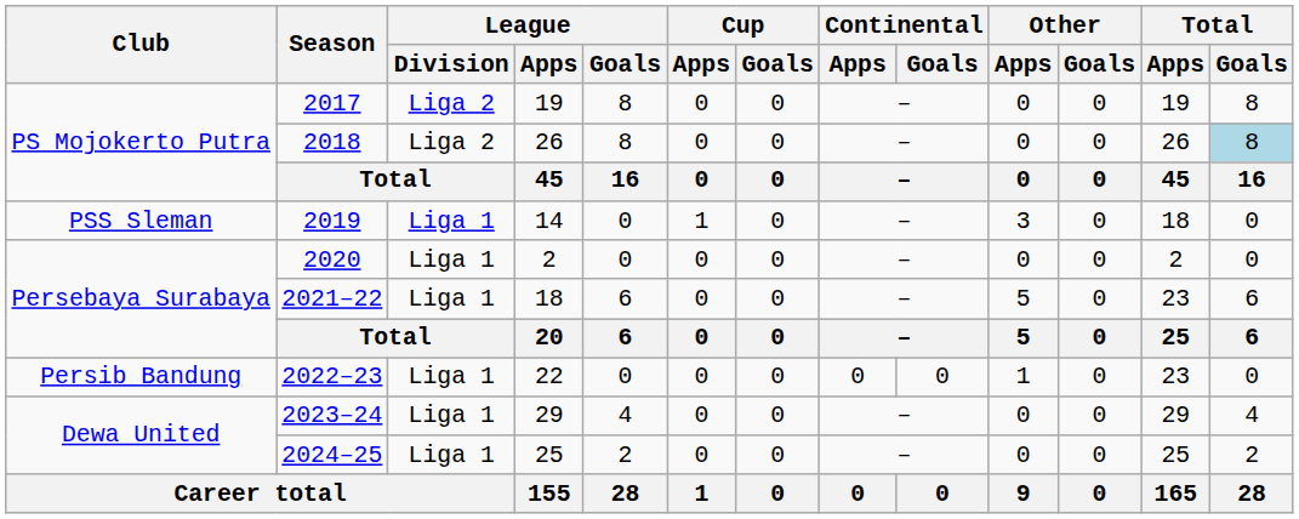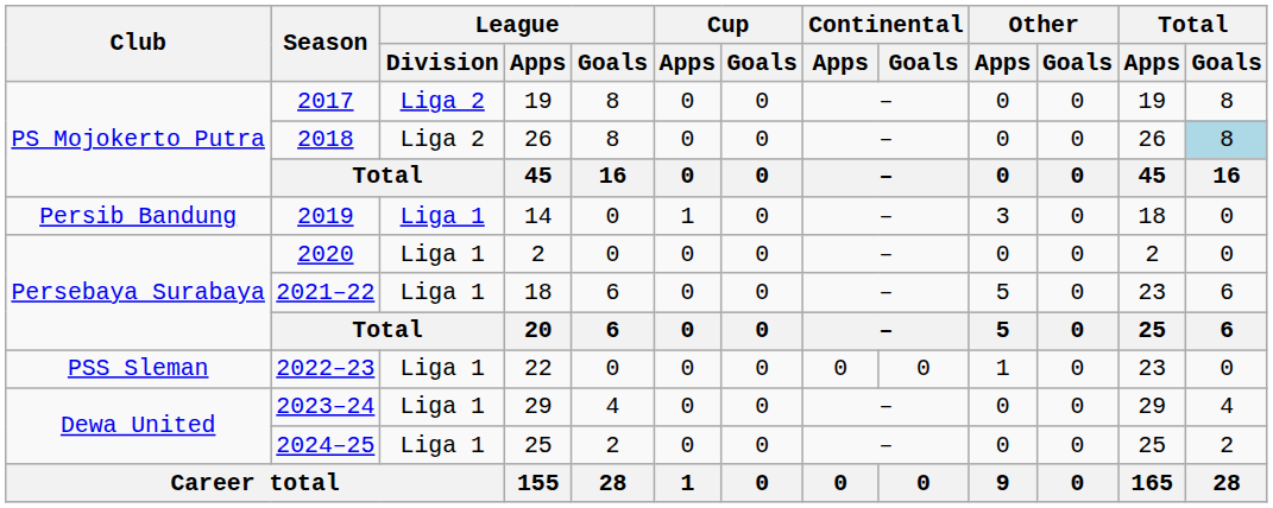 <table class="wikitable" style="text-align: center">
 <tr>
 <th rowspan="2">Club</th>
 <th rowspan="2">Season</th>
 <th colspan="3">League</th>
 <th colspan="2">Cup</th>
 <th colspan="2">Continental</th>
 <th colspan="2">Other</th>
 <th colspan="2">Total</th>
 </tr>
 <tr>
 <th>Division</th>
 <th>Apps</th>
 <th>Goals</th>
 <th>Apps</th>
 <th>Goals</th>
 <th>Apps</th>
 <th>Goals</th>
 <th>Apps</th>
 <th>Goals</th>
 <th>Apps</th>
 <th>Goals</th>
 </tr>
 <tr>
 <td rowspan="3"><a href='#'>PS Mojokerto Putra</a></td>
 <td><a href='#'>2017</a></td>
 <td rowspan="1"><a href='#'>Liga 2</a></td>
 <td>19</td>
 <td>8</td>
 <td>0</td>
 <td>0</td>
 <td colspan="2">–</td>
 <td>0</td>
 <td>0</td>
 <td>19</td>
 <td>8</td>
 </tr>
 <tr>
 <td><a href='#'>2018</a></td>
 <td rowspan="1" valign="center">Liga 2</td>
 <td>26</td>
 <td>8</td>
 <td>0</td>
 <td>0</td>
 <td colspan="2">–</td>
 <td>0</td>
 <td>0</td>
 <td>26</td>
 <td style="background: lightblue;">8</td>
 </tr>
 <tr>
 <th colspan="2">Total</th>
 <th>45</th>
 <th>16</th>
 <th>0</th>
 <th>0</th>
 <th colspan="2">–</th>
 <th>0</th>
 <th>0</th>
 <th>45</th>
 <th>16</th>
 </tr>
 <tr>
-<td rowspan="1"><a href='#'>PSS Sleman</a></td>
+<td rowspan="1"><a href='#'>Persib Bandung</a></td>
 <td><a href='#'>2019</a></td>
 <td rowspan="1"><a href='#'>Liga 1</a></td>
 <td>14</td>
 <td>0</td>
 <td>1</td>
 <td>0</td>
 <td colspan="2">–</td>
 <td>3</td>
 <td>0</td>
 <td>18</td>
 <td>0</td>
 </tr>
 <tr>
 <td rowspan="3"><a href='#'>Persebaya Surabaya</a></td>
 <td><a href='#'>2020</a></td>
 <td rowspan="1">Liga 1</td>
 <td>2</td>
 <td>0</td>
 <td>0</td>
 <td>0</td>
 <td colspan="2">–</td>
 <td>0</td>
 <td>0</td>
 <td>2</td>
 <td>0</td>
 </tr>
 <tr>
 <td><a href='#'>2021–22</a></td>
 <td rowspan="1">Liga 1</td>
 <td>18</td>
 <td>6</td>
 <td>0</td>
 <td>0</td>
 <td colspan="2">–</td>
 <td>5</td>
 <td>0</td>
 <td>23</td>
 <td>6</td>
 </tr>
 <tr>
 <th colspan=2>Total</th>
 <th>20</th>
 <th>6</th>
 <th>0</th>
 <th>0</th>
 <th colspan="2">–</th>
 <th>5</th>
 <th>0</th>
 <th>25</th>
 <th>6</th>
 </tr>
 <tr>
-<td rowspan="1"><a href='#'>Persib Bandung</a></td>
+<td rowspan="1"><a href='#'>PSS Sleman</a></td>
 <td><a href='#'>2022–23</a></td>
 <td rowspan="1">Liga 1</td>
 <td>22</td>
 <td>0</td>
 <td>0</td>
 <td>0</td>
 <td>0</td>
 <td>0</td>
 <td>1</td>
 <td>0</td>
 <td>23</td>
 <td>0</td>
 </tr>
 <tr>
 <td rowspan="2"><a href='#'>Dewa United</a></td>
 <td><a href='#'>2023–24</a></td>
 <td>Liga 1</td>
 <td>29</td>
 <td>4</td>
 <td>0</td>
 <td>0</td>
 <td colspan="2">–</td>
 <td>0</td>
 <td>0</td>
 <td>29</td>
 <td>4</td>
 </tr>
 <tr>
 <td><a href='#'>2024–25</a></td>
 <td>Liga 1</td>
 <td>25</td>
 <td>2</td>
 <td>0</td>
 <td>0</td>
 <td colspan="2">–</td>
 <td>0</td>
 <td>0</td>
 <td>25</td>
 <td>2</td>
 </tr>
 <tr>
 <th colspan=3>Career total</th>
 <th>155</th>
 <th>28</th>
 <th>1</th>
 <th>0</th>
 <th>0</th>
 <th>0</th>
 <th>9</th>
 <th>0</th>
 <th>165</th>
 <th>28</th>
 </tr>
 </table>
